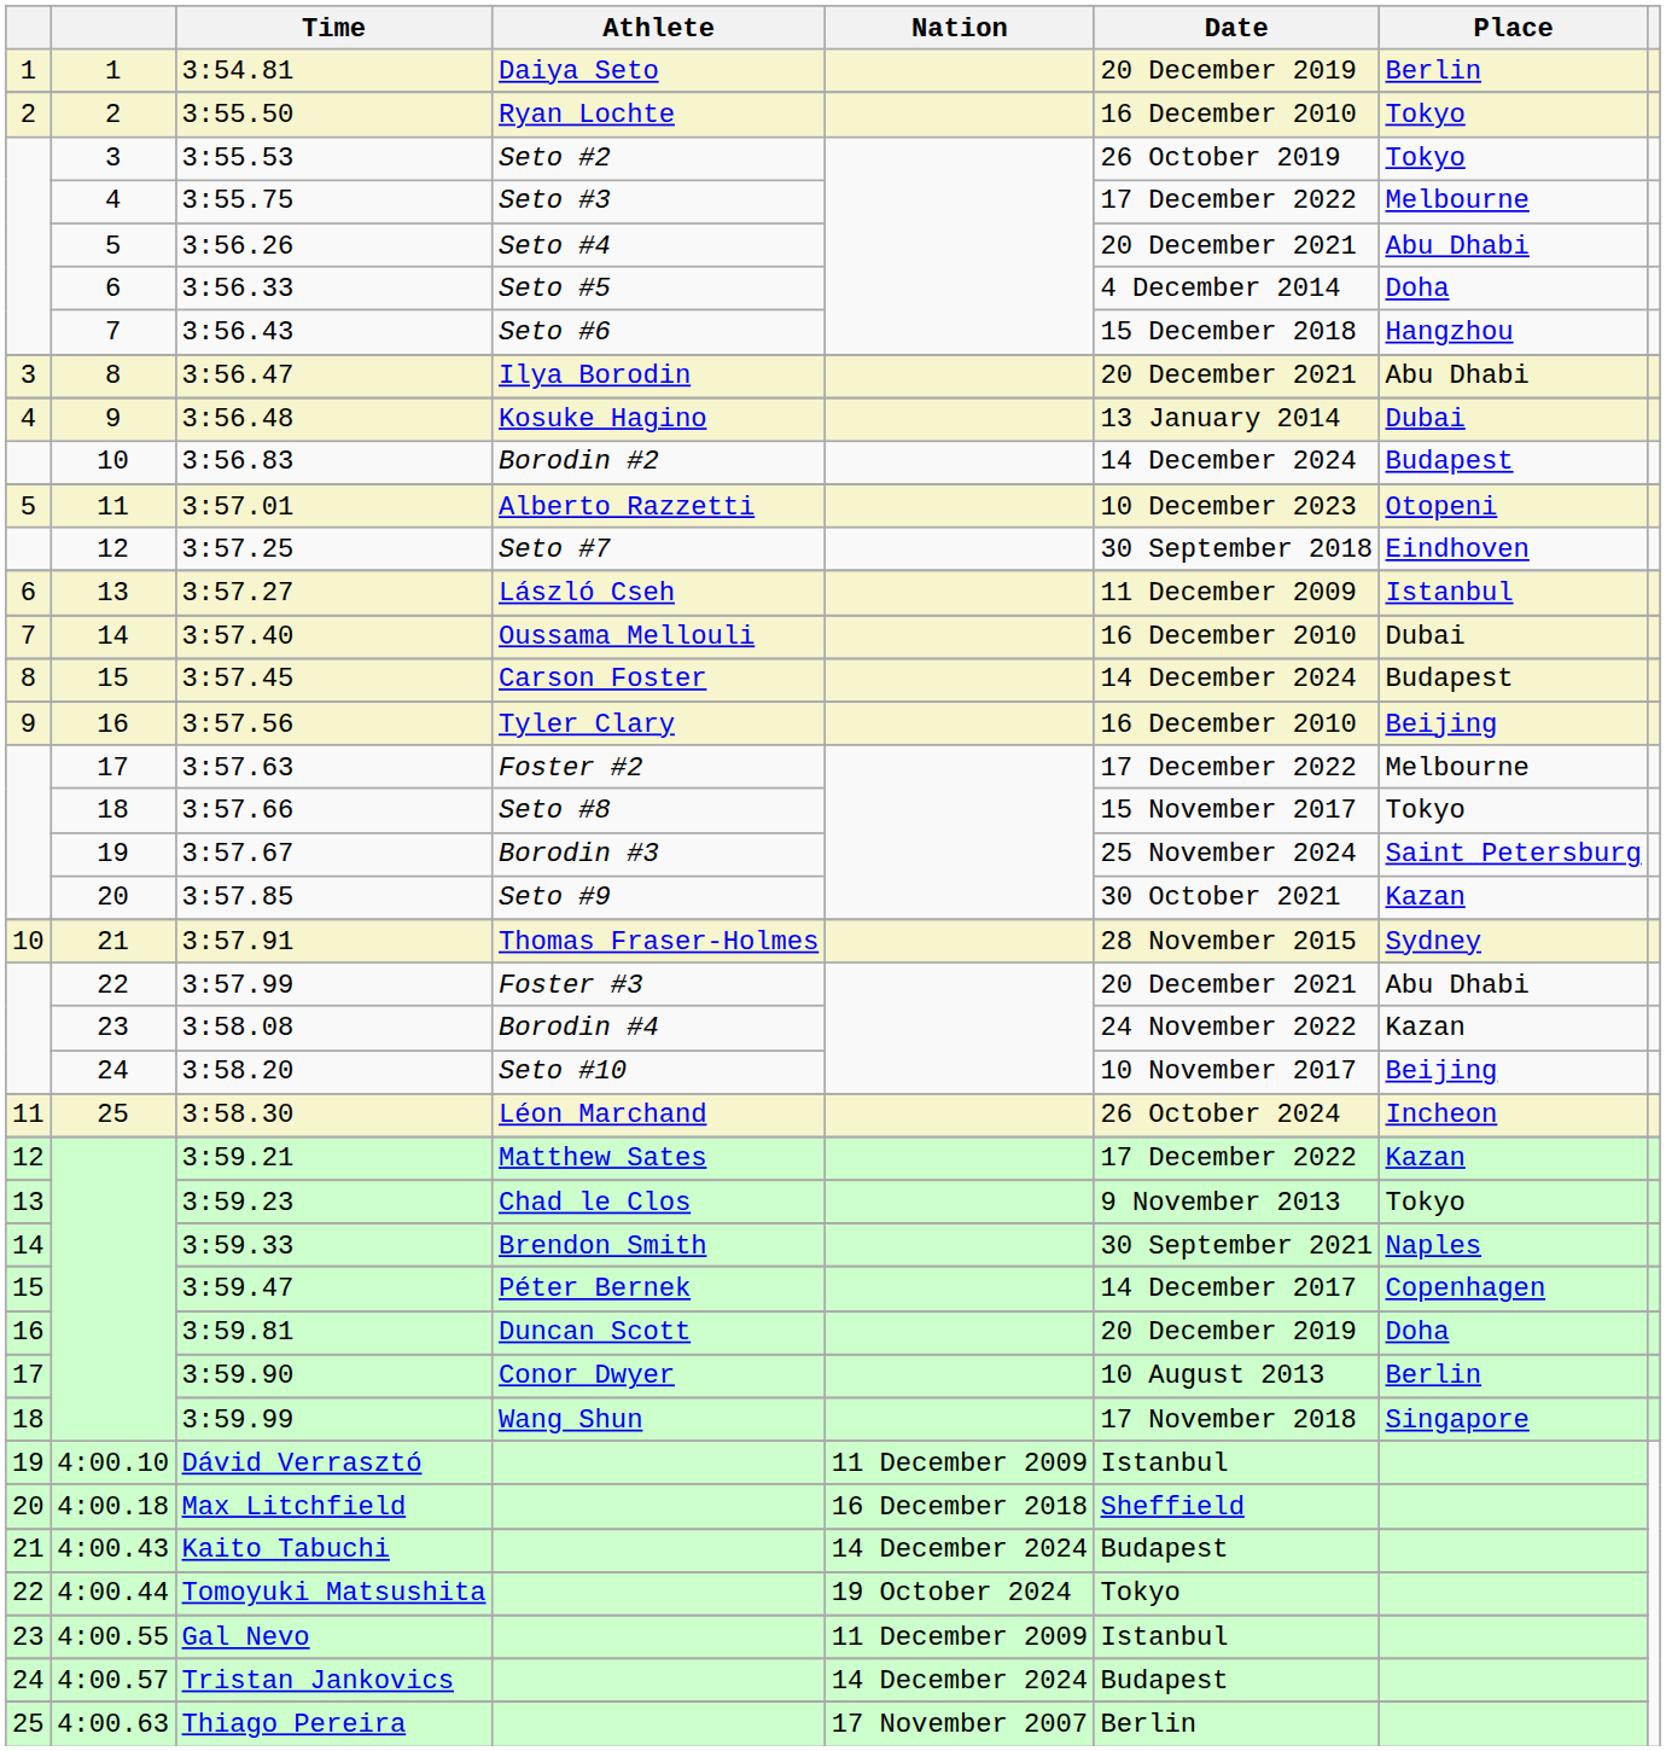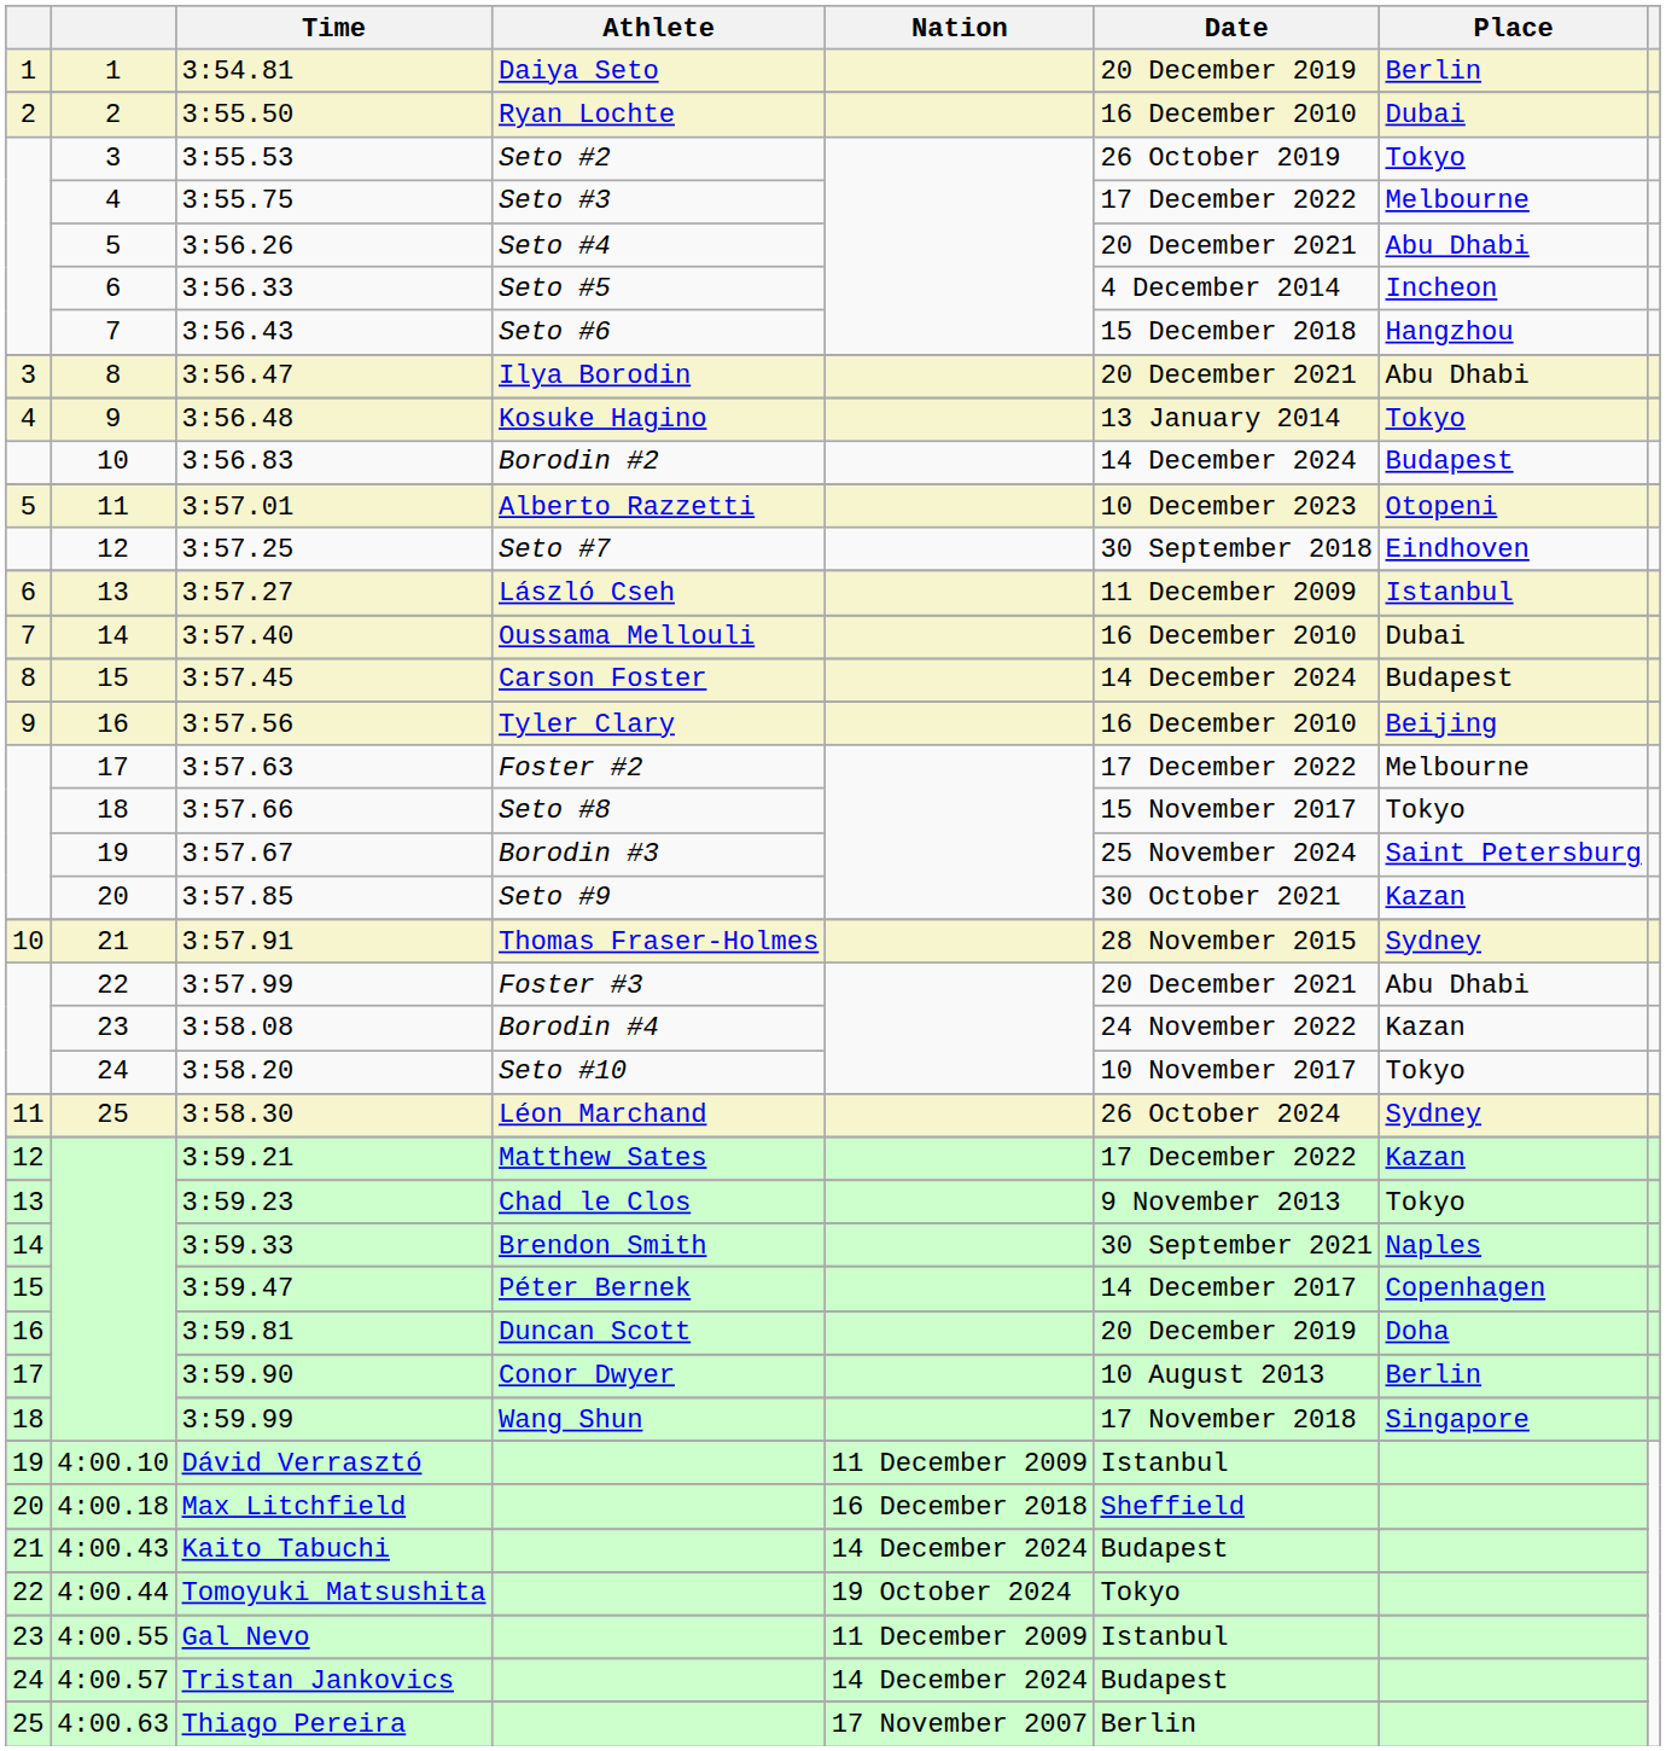 <table class="wikitable sortable">
 <tr>
 <th></th>
 <th></th>
 <th>Time</th>
 <th>Athlete</th>
 <th>Nation</th>
 <th>Date</th>
 <th>Place</th>
 <th class="unsortable"></th>
 </tr>
 <tr bgcolor=f6F5CE>
 <td align=center>1</td>
 <td align=center>1</td>
 <td>3:54.81</td>
 <td><a href='#'>Daiya Seto</a></td>
 <td></td>
 <td>20 December 2019</td>
 <td><a href='#'>Berlin</a></td>
 <td></td>
 </tr>
 <tr>
 </tr>
 <tr bgcolor=f6F5CE>
 <td align=center>2</td>
 <td align=center>2</td>
 <td>3:55.50</td>
 <td><a href='#'>Ryan Lochte</a></td>
 <td></td>
 <td>16 December 2010</td>
-<td><a href='#'>Tokyo</a></td>
+<td><a href='#'>Dubai</a></td>
 <td></td>
 </tr>
 <tr>
 <td rowspan="5"></td>
 <td align=center>3</td>
 <td>3:55.53</td>
 <td><em>Seto #2</em></td>
 <td rowspan="5"></td>
 <td>26 October 2019</td>
 <td><a href='#'>Tokyo</a></td>
 <td></td>
 </tr>
 <tr>
 <td align=center>4</td>
 <td>3:55.75</td>
 <td><em>Seto #3</em></td>
 <td>17 December 2022</td>
 <td><a href='#'>Melbourne</a></td>
 <td></td>
 </tr>
 <tr>
 <td align=center>5</td>
 <td>3:56.26</td>
 <td><em>Seto #4</em></td>
 <td>20 December 2021</td>
 <td><a href='#'>Abu Dhabi</a></td>
 <td></td>
 </tr>
 <tr>
 <td align=center>6</td>
 <td>3:56.33</td>
 <td><em>Seto #5</em></td>
 <td>4 December 2014</td>
-<td><a href='#'>Doha</a></td>
+<td><a href='#'>Incheon</a></td>
 <td></td>
 </tr>
 <tr>
 <td align=center>7</td>
 <td>3:56.43</td>
 <td><em>Seto #6</em></td>
 <td>15 December 2018</td>
 <td><a href='#'>Hangzhou</a></td>
 <td></td>
 </tr>
 <tr>
 </tr>
 <tr bgcolor=f6F5CE>
 <td align=center>3</td>
 <td align=center>8</td>
 <td>3:56.47</td>
 <td><a href='#'>Ilya Borodin</a></td>
 <td></td>
 <td>20 December 2021</td>
 <td>Abu Dhabi</td>
 <td></td>
 </tr>
 <tr>
 </tr>
 <tr bgcolor=f6F5CE>
 <td align=center>4</td>
 <td align=center>9</td>
 <td>3:56.48</td>
 <td><a href='#'>Kosuke Hagino</a></td>
 <td></td>
 <td>13 January 2014</td>
-<td><a href='#'>Dubai</a></td>
+<td><a href='#'>Tokyo</a></td>
 <td></td>
 </tr>
 <tr>
 <td align=center></td>
 <td align=center>10</td>
 <td>3:56.83</td>
 <td><em>Borodin #2</em></td>
 <td></td>
 <td>14 December 2024</td>
 <td><a href='#'>Budapest</a></td>
 <td></td>
 </tr>
 <tr>
 </tr>
 <tr bgcolor=f6F5CE>
 <td align=center>5</td>
 <td align=center>11</td>
 <td>3:57.01</td>
 <td><a href='#'>Alberto Razzetti</a></td>
 <td></td>
 <td>10 December 2023</td>
 <td><a href='#'>Otopeni</a></td>
 <td></td>
 </tr>
 <tr>
 <td align=center></td>
 <td align=center>12</td>
 <td>3:57.25</td>
 <td><em>Seto #7</em></td>
 <td></td>
 <td>30 September 2018</td>
 <td><a href='#'>Eindhoven</a></td>
 <td></td>
 </tr>
 <tr>
 </tr>
 <tr bgcolor=f6F5CE>
 <td align=center>6</td>
 <td align=center>13</td>
 <td>3:57.27</td>
 <td><a href='#'>László Cseh</a></td>
 <td></td>
 <td>11 December 2009</td>
 <td><a href='#'>Istanbul</a></td>
 <td></td>
 </tr>
 <tr>
 </tr>
 <tr bgcolor=f6F5CE>
 <td align=center>7</td>
 <td align=center>14</td>
 <td>3:57.40</td>
 <td><a href='#'>Oussama Mellouli</a></td>
 <td></td>
 <td>16 December 2010</td>
 <td>Dubai</td>
 <td></td>
 </tr>
 <tr>
 </tr>
 <tr bgcolor=f6F5CE>
 <td align=center>8</td>
 <td align=center>15</td>
 <td>3:57.45</td>
 <td><a href='#'>Carson Foster</a></td>
 <td></td>
 <td>14 December 2024</td>
 <td>Budapest</td>
 <td></td>
 </tr>
 <tr>
 </tr>
 <tr bgcolor=f6F5CE>
 <td align=center>9</td>
 <td align=center>16</td>
 <td>3:57.56</td>
 <td><a href='#'>Tyler Clary</a></td>
 <td></td>
 <td>16 December 2010</td>
 <td><a href='#'>Beijing</a></td>
 <td></td>
 </tr>
 <tr>
 <td rowspan="4"></td>
 <td align=center>17</td>
 <td>3:57.63</td>
 <td><em>Foster #2</em></td>
 <td rowspan="4"></td>
 <td>17 December 2022</td>
 <td>Melbourne</td>
 <td></td>
 </tr>
 <tr>
 <td align=center>18</td>
 <td>3:57.66</td>
 <td><em>Seto #8</em></td>
 <td>15 November 2017</td>
 <td>Tokyo</td>
 <td></td>
 </tr>
 <tr>
 <td align=center>19</td>
 <td>3:57.67</td>
 <td><em>Borodin #3</em></td>
 <td>25 November 2024</td>
 <td><a href='#'>Saint Petersburg</a></td>
 <td></td>
 </tr>
 <tr>
 <td align=center>20</td>
 <td>3:57.85</td>
 <td><em>Seto #9</em></td>
 <td>30 October 2021</td>
 <td><a href='#'>Kazan</a></td>
 <td></td>
 </tr>
 <tr>
 </tr>
 <tr bgcolor=f6F5CE>
 <td align=center>10</td>
 <td align=center>21</td>
 <td>3:57.91</td>
 <td><a href='#'>Thomas Fraser-Holmes</a></td>
 <td></td>
 <td>28 November 2015</td>
 <td><a href='#'>Sydney</a></td>
 <td></td>
 </tr>
 <tr>
 <td rowspan="3"></td>
 <td align=center>22</td>
 <td>3:57.99</td>
 <td><em>Foster #3</em></td>
 <td rowspan="3"></td>
 <td>20 December 2021</td>
 <td>Abu Dhabi</td>
 <td></td>
 </tr>
 <tr>
 <td align=center>23</td>
 <td>3:58.08</td>
 <td><em>Borodin #4</em></td>
 <td>24 November 2022</td>
 <td>Kazan</td>
 <td></td>
 </tr>
 <tr>
 <td align=center>24</td>
 <td>3:58.20</td>
 <td><em>Seto #10</em></td>
 <td>10 November 2017</td>
-<td><a href='#'>Beijing</a></td>
+<td>Tokyo</td>
 <td></td>
 </tr>
 <tr>
 </tr>
 <tr bgcolor=f6F5CE>
 <td align=center>11</td>
 <td align=center>25</td>
 <td>3:58.30</td>
 <td><a href='#'>Léon Marchand</a></td>
 <td></td>
 <td>26 October 2024</td>
-<td><a href='#'>Incheon</a></td>
+<td><a href='#'>Sydney</a></td>
 <td></td>
 </tr>
 <tr>
 </tr>
 <tr bgcolor=CCFFCC>
 <td align=center>12</td>
 <td rowspan="14"></td>
 <td>3:59.21</td>
 <td><a href='#'>Matthew Sates</a></td>
 <td></td>
 <td>17 December 2022</td>
 <td><a href='#'>Kazan</a></td>
 <td></td>
 </tr>
 <tr>
 </tr>
 <tr bgcolor=CCFFCC>
 <td align=center>13</td>
 <td>3:59.23</td>
 <td><a href='#'>Chad le Clos</a></td>
 <td></td>
 <td>9 November 2013</td>
 <td>Tokyo</td>
 <td></td>
 </tr>
 <tr>
 </tr>
 <tr bgcolor=CCFFCC>
 <td align=center>14</td>
 <td>3:59.33</td>
 <td><a href='#'>Brendon Smith</a></td>
 <td></td>
 <td>30 September 2021</td>
 <td><a href='#'>Naples</a></td>
 <td></td>
 </tr>
 <tr>
 </tr>
 <tr bgcolor=CCFFCC>
 <td align=center>15</td>
 <td>3:59.47</td>
 <td><a href='#'>Péter Bernek</a></td>
 <td></td>
 <td>14 December 2017</td>
 <td><a href='#'>Copenhagen</a></td>
 <td></td>
 </tr>
 <tr>
 </tr>
 <tr bgcolor=CCFFCC>
 <td align=center>16</td>
 <td>3:59.81</td>
 <td><a href='#'>Duncan Scott</a></td>
 <td></td>
 <td>20 December 2019</td>
 <td><a href='#'>Doha</a></td>
 <td></td>
 </tr>
 <tr>
 </tr>
 <tr bgcolor=CCFFCC>
 <td align=center>17</td>
 <td>3:59.90</td>
 <td><a href='#'>Conor Dwyer</a></td>
 <td></td>
 <td>10 August 2013</td>
 <td><a href='#'>Berlin</a></td>
 <td></td>
 </tr>
 <tr>
 </tr>
 <tr bgcolor=CCFFCC>
 <td align=center>18</td>
 <td>3:59.99</td>
 <td><a href='#'>Wang Shun</a></td>
 <td></td>
 <td>17 November 2018</td>
 <td><a href='#'>Singapore</a></td>
 <td></td>
 </tr>
 <tr>
 </tr>
 <tr bgcolor=CCFFCC>
 <td align=center>19</td>
 <td>4:00.10</td>
 <td><a href='#'>Dávid Verrasztó</a></td>
 <td></td>
 <td>11 December 2009</td>
 <td>Istanbul</td>
 <td></td>
 </tr>
 <tr>
 </tr>
 <tr bgcolor=CCFFCC>
 <td align=center>20</td>
 <td>4:00.18</td>
 <td><a href='#'>Max Litchfield</a></td>
 <td></td>
 <td>16 December 2018</td>
 <td><a href='#'>Sheffield</a></td>
 <td></td>
 </tr>
 <tr>
 </tr>
 <tr bgcolor=CCFFCC>
 <td align=center>21</td>
 <td>4:00.43</td>
 <td><a href='#'>Kaito Tabuchi</a></td>
 <td></td>
 <td>14 December 2024</td>
 <td>Budapest</td>
 <td></td>
 </tr>
 <tr>
 </tr>
 <tr bgcolor=CCFFCC>
 <td align=center>22</td>
 <td>4:00.44</td>
 <td><a href='#'>Tomoyuki Matsushita</a></td>
 <td></td>
 <td>19 October 2024</td>
 <td>Tokyo</td>
 <td></td>
 </tr>
 <tr>
 </tr>
 <tr bgcolor=CCFFCC>
 <td align=center>23</td>
 <td>4:00.55</td>
 <td><a href='#'>Gal Nevo</a></td>
 <td></td>
 <td>11 December 2009</td>
 <td>Istanbul</td>
 <td></td>
 </tr>
 <tr>
 </tr>
 <tr bgcolor=CCFFCC>
 <td align=center>24</td>
 <td>4:00.57</td>
 <td><a href='#'>Tristan Jankovics</a></td>
 <td></td>
 <td>14 December 2024</td>
 <td>Budapest</td>
 <td></td>
 </tr>
 <tr>
 </tr>
 <tr bgcolor=CCFFCC>
 <td align=center>25</td>
 <td>4:00.63</td>
 <td><a href='#'>Thiago Pereira</a></td>
 <td></td>
 <td>17 November 2007</td>
 <td>Berlin</td>
 <td></td>
 </tr>
 </table>
